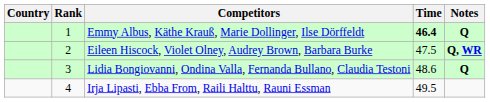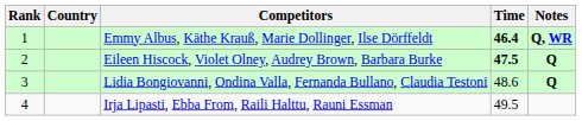 <table class="wikitable sortable" style="text-align:center">
 <tr>
+<th>Rank</th>
 <th>Country</th>
-<th>Rank</th>
 <th>Competitors</th>
 <th>Time</th>
 <th>Notes</th>
 </tr>
 <tr bgcolor=ccffcc>
+<td>1</td>
 <td align=left></td>
-<td>1</td>
 <td align=left><a href='#'>Emmy Albus</a>, <a href='#'>Käthe Krauß</a>, <a href='#'>Marie Dollinger</a>, <a href='#'>Ilse Dörffeldt</a></td>
 <td align=left><strong>46.4</strong></td>
+<td><strong>Q, <a href='#'>WR</a></strong></td>
+</tr>
+<tr bgcolor=ccffcc>
+<td>2</td>
+<td align=left></td>
+<td align=left><a href='#'>Eileen Hiscock</a>, <a href='#'>Violet Olney</a>, <a href='#'>Audrey Brown</a>, <a href='#'>Barbara Burke</a></td>
+<td align=left><strong>47.5</strong></td>
 <td><strong>Q</strong></td>
 </tr>
 <tr bgcolor=ccffcc>
+<td>3</td>
 <td align=left></td>
-<td>2</td>
-<td align=left><a href='#'>Eileen Hiscock</a>, <a href='#'>Violet Olney</a>, <a href='#'>Audrey Brown</a>, <a href='#'>Barbara Burke</a></td>
-<td align=left>47.5</td>
-<td><strong>Q, <a href='#'>WR</a></strong></td>
-</tr>
-<tr bgcolor=ccffcc>
-<td align=left></td>
-<td>3</td>
 <td align=left><a href='#'>Lidia Bongiovanni</a>, <a href='#'>Ondina Valla</a>, <a href='#'>Fernanda Bullano</a>, <a href='#'>Claudia Testoni</a></td>
 <td align=left>48.6</td>
 <td><strong>Q</strong></td>
 </tr>
 <tr>
+<td>4</td>
 <td align=left></td>
-<td>4</td>
 <td align=left><a href='#'>Irja Lipasti</a>, <a href='#'>Ebba From</a>, <a href='#'>Raili Halttu</a>, <a href='#'>Rauni Essman</a></td>
 <td align=left>49.5</td>
 <td></td>
 </tr>
 </table>
